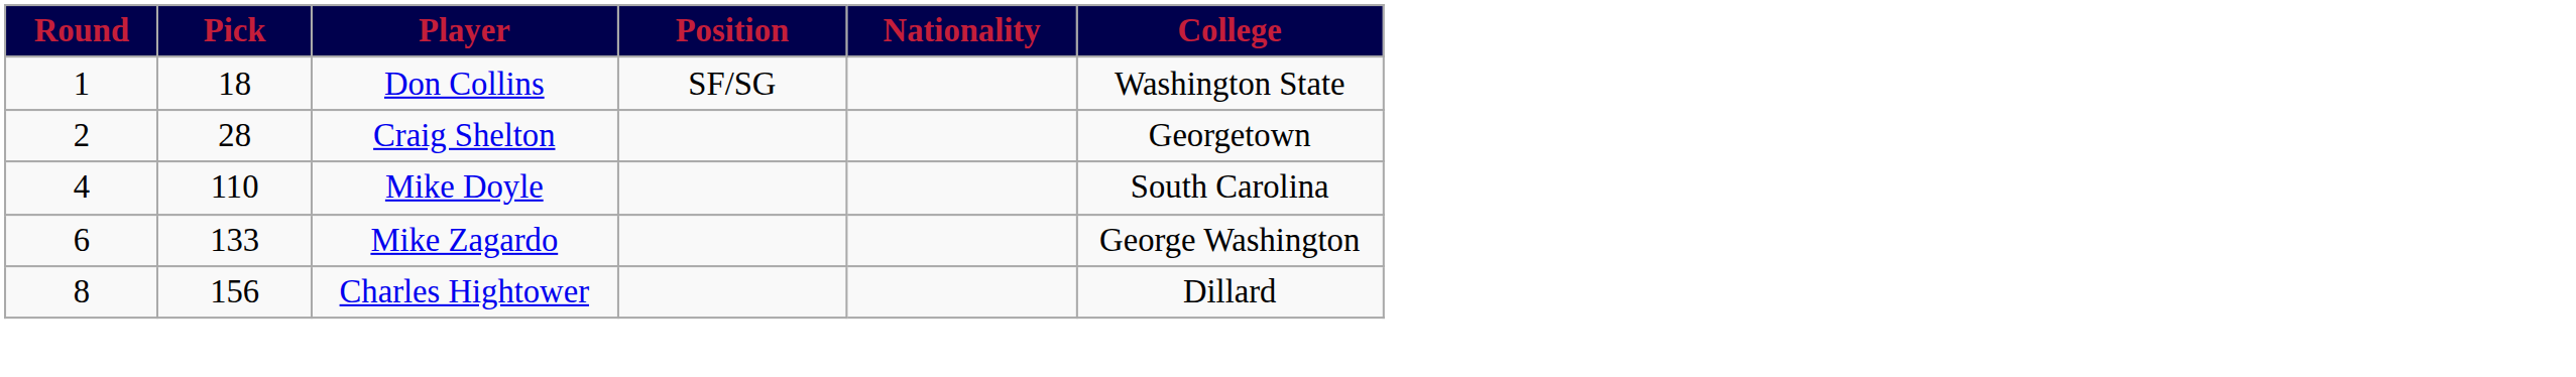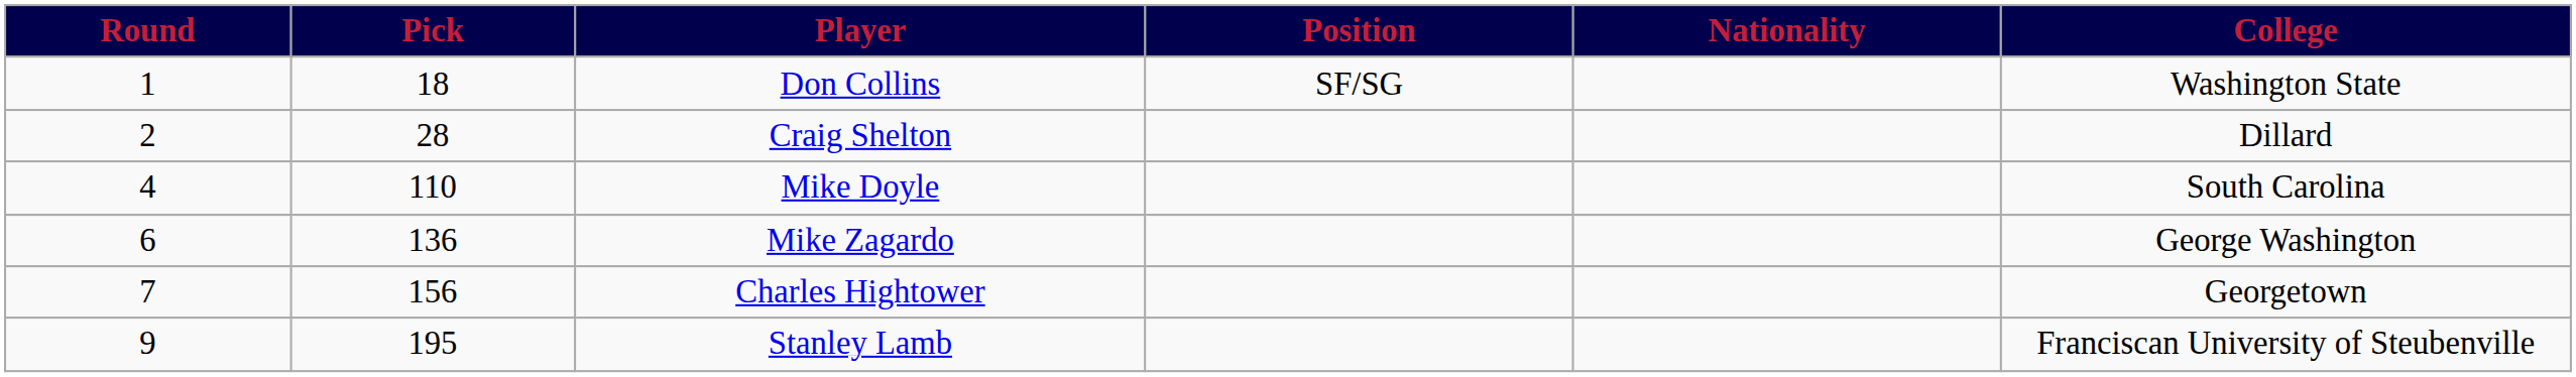 <table class="wikitable sortable sortable">
 <tr>
 <th style="background:#00004d; color:#C41E3A" width="10%">Round</th>
 <th style="background:#00004d; color:#C41E3A" width="10%">Pick</th>
 <th style="background:#00004d; color:#C41E3A" width="20%">Player</th>
 <th style="background:#00004d; color:#C41E3A" width="15%">Position</th>
 <th style="background:#00004d; color:#C41E3A" width="15%">Nationality</th>
 <th style="background:#00004d; color:#C41E3A" width="20%">College</th>
 </tr>
 <tr style="text-align: center">
 <td>1</td>
 <td>18</td>
 <td><a href='#'>Don Collins</a></td>
 <td>SF/SG</td>
 <td></td>
 <td>Washington State</td>
 </tr>
 <tr style="text-align: center">
 <td>2</td>
 <td>28</td>
 <td><a href='#'>Craig Shelton</a></td>
 <td></td>
 <td></td>
-<td>Georgetown</td>
+<td>Dillard</td>
 </tr>
 <tr style="text-align: center">
 <td>4</td>
 <td>110</td>
 <td><a href='#'>Mike Doyle</a></td>
 <td></td>
 <td></td>
 <td>South Carolina</td>
 </tr>
 <tr style="text-align: center">
 <td>6</td>
-<td>133</td>
+<td>136</td>
 <td><a href='#'>Mike Zagardo</a></td>
 <td></td>
 <td></td>
 <td>George Washington</td>
 </tr>
 <tr style="text-align: center">
-<td>8</td>
+<td>7</td>
 <td>156</td>
 <td><a href='#'>Charles Hightower</a></td>
 <td></td>
 <td></td>
-<td>Dillard</td>
+<td>Georgetown</td>
+</tr>
+<tr style="text-align: center">
+<td>9</td>
+<td>195</td>
+<td><a href='#'>Stanley Lamb</a></td>
+<td></td>
+<td></td>
+<td>Franciscan University of Steubenville</td>
 </tr>
 </table>
